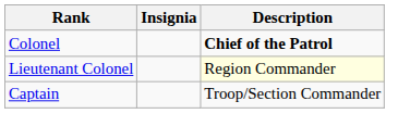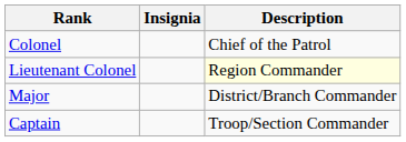 <table class="wikitable">
 <tr>
 <th>Rank</th>
 <th>Insignia</th>
 <th>Description</th>
 </tr>
 <tr>
 <td><a href='#'>Colonel</a></td>
 <td></td>
-<td><strong>Chief of the Patrol</strong></td>
+<td>Chief of the Patrol</td>
 </tr>
 <tr>
 <td><a href='#'>Lieutenant Colonel</a></td>
 <td></td>
 <td style="background: lightyellow;">Region Commander</td>
 </tr>
 <tr>
+<td><a href='#'>Major</a></td>
+<td></td>
+<td>District/Branch Commander</td>
+</tr>
+<tr>
 <td><a href='#'>Captain</a></td>
 <td></td>
 <td>Troop/Section Commander</td>
 </tr>
 </table>
